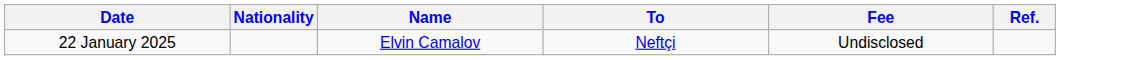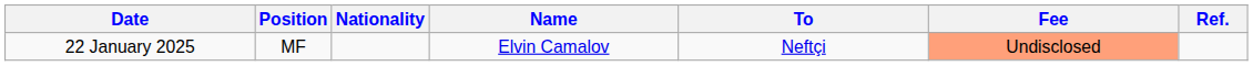 <table class="wikitable"  style="text-align:center; font-size:90%; ">
 <tr>
 <th style="background:#white; color:blue; width:200px;">Date</th>
+<th style="background:#white; color:blue; width:50px;">Position</th>
 <th style="background:#white; color:blue; width:50px;">Nationality</th>
 <th style="background:#white; color:blue; width:200px;">Name</th>
 <th style="background:#white; color:blue; width:200px;">To</th>
 <th style="background:#white; color:blue; width:200px;">Fee</th>
 <th style="background:#white; color:blue; width:50px;">Ref.</th>
 </tr>
 <tr>
 <td>22 January 2025</td>
+<td>MF</td>
 <td></td>
 <td><a href='#'>Elvin Camalov</a></td>
 <td><a href='#'>Neftçi</a></td>
-<td>Undisclosed</td>
+<td style="background: lightsalmon;">Undisclosed</td>
 <td></td>
 </tr>
 </table>
